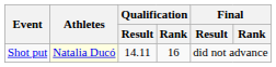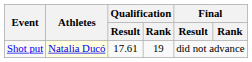 <table class="wikitable" border="1" style="font-size:90%">
 <tr>
 <th rowspan="2">Event</th>
 <th rowspan="2">Athletes</th>
 <th colspan="2">Qualification</th>
 <th colspan="2">Final</th>
 </tr>
 <tr>
 <th>Result</th>
 <th>Rank</th>
 <th>Result</th>
 <th>Rank</th>
 </tr>
 <tr>
 <td><a href='#'>Shot put</a></td>
 <td style="background: lightyellow;"><a href='#'>Natalia Ducó</a></td>
-<td align=center>14.11</td>
-<td align=center>16</td>
+<td align=center>17.61</td>
+<td align=center>19</td>
 <td align=center colspan=2>did not advance</td>
 </tr>
 </table>
